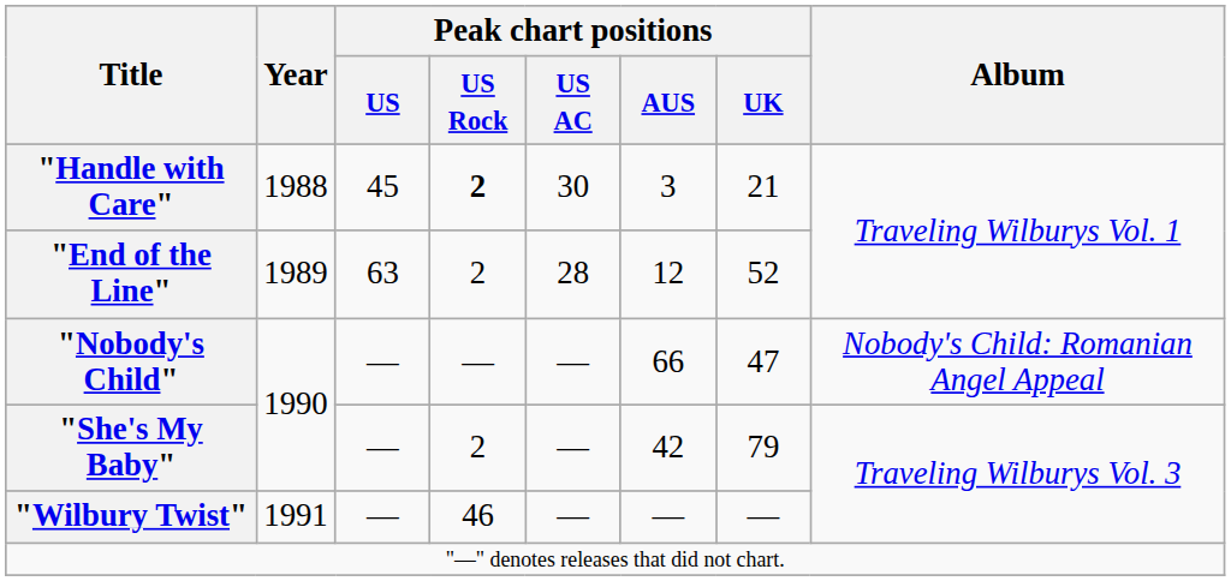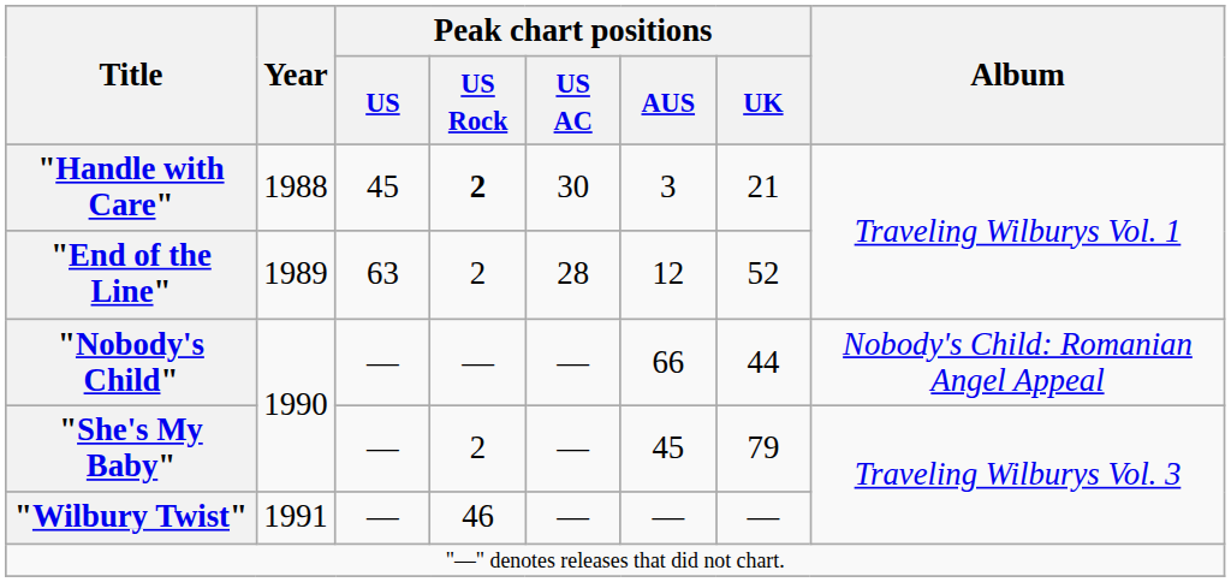 <table class="wikitable plainrowheaders" style="text-align:center">
 <tr>
 <th rowspan="2">Title</th>
 <th rowspan="2">Year</th>
 <th colspan="5">Peak chart positions</th>
 <th rowspan="2">Album</th>
 </tr>
 <tr>
 <th width="40"><small><a href='#'>US</a><br></small></th>
 <th width="40"><small><a href='#'>US<br>Rock</a><br></small></th>
 <th width="40"><small><a href='#'>US<br>AC</a><br></small></th>
 <th width="40"><small><a href='#'>AUS</a><br></small></th>
 <th width="40"><small><a href='#'>UK</a><br></small></th>
 </tr>
 <tr>
 <th scope="row">"<a href='#'>Handle with Care</a>"</th>
 <td>1988</td>
 <td>45</td>
 <td><strong>2</strong></td>
 <td>30</td>
 <td>3</td>
 <td>21</td>
 <td rowspan="2"><em><a href='#'>Traveling Wilburys Vol. 1</a></em></td>
 </tr>
 <tr>
 <th scope="row">"<a href='#'>End of the Line</a>"</th>
 <td>1989</td>
 <td>63</td>
 <td>2</td>
 <td>28</td>
 <td>12</td>
 <td>52</td>
 </tr>
 <tr>
 <th scope="row">"<a href='#'>Nobody's Child</a>"</th>
 <td rowspan="2">1990</td>
 <td>—</td>
 <td>—</td>
 <td>—</td>
 <td>66</td>
-<td>47</td>
+<td>44</td>
 <td><em><a href='#'>Nobody's Child: Romanian Angel Appeal</a></em></td>
 </tr>
 <tr>
 <th scope="row">"<a href='#'>She's My Baby</a>"</th>
 <td>—</td>
 <td>2</td>
 <td>—</td>
-<td>42</td>
+<td>45</td>
 <td>79</td>
 <td rowspan="2"><em><a href='#'>Traveling Wilburys Vol. 3</a></em></td>
 </tr>
 <tr>
 <th scope="row">"<a href='#'>Wilbury Twist</a>"</th>
 <td>1991</td>
 <td>—</td>
 <td>46</td>
 <td>—</td>
 <td>—</td>
 <td>—</td>
 </tr>
 <tr>
 <td colspan="8" style="text-align:center; font-size:8pt;">"—" denotes releases that did not chart.</td>
 </tr>
 </table>
